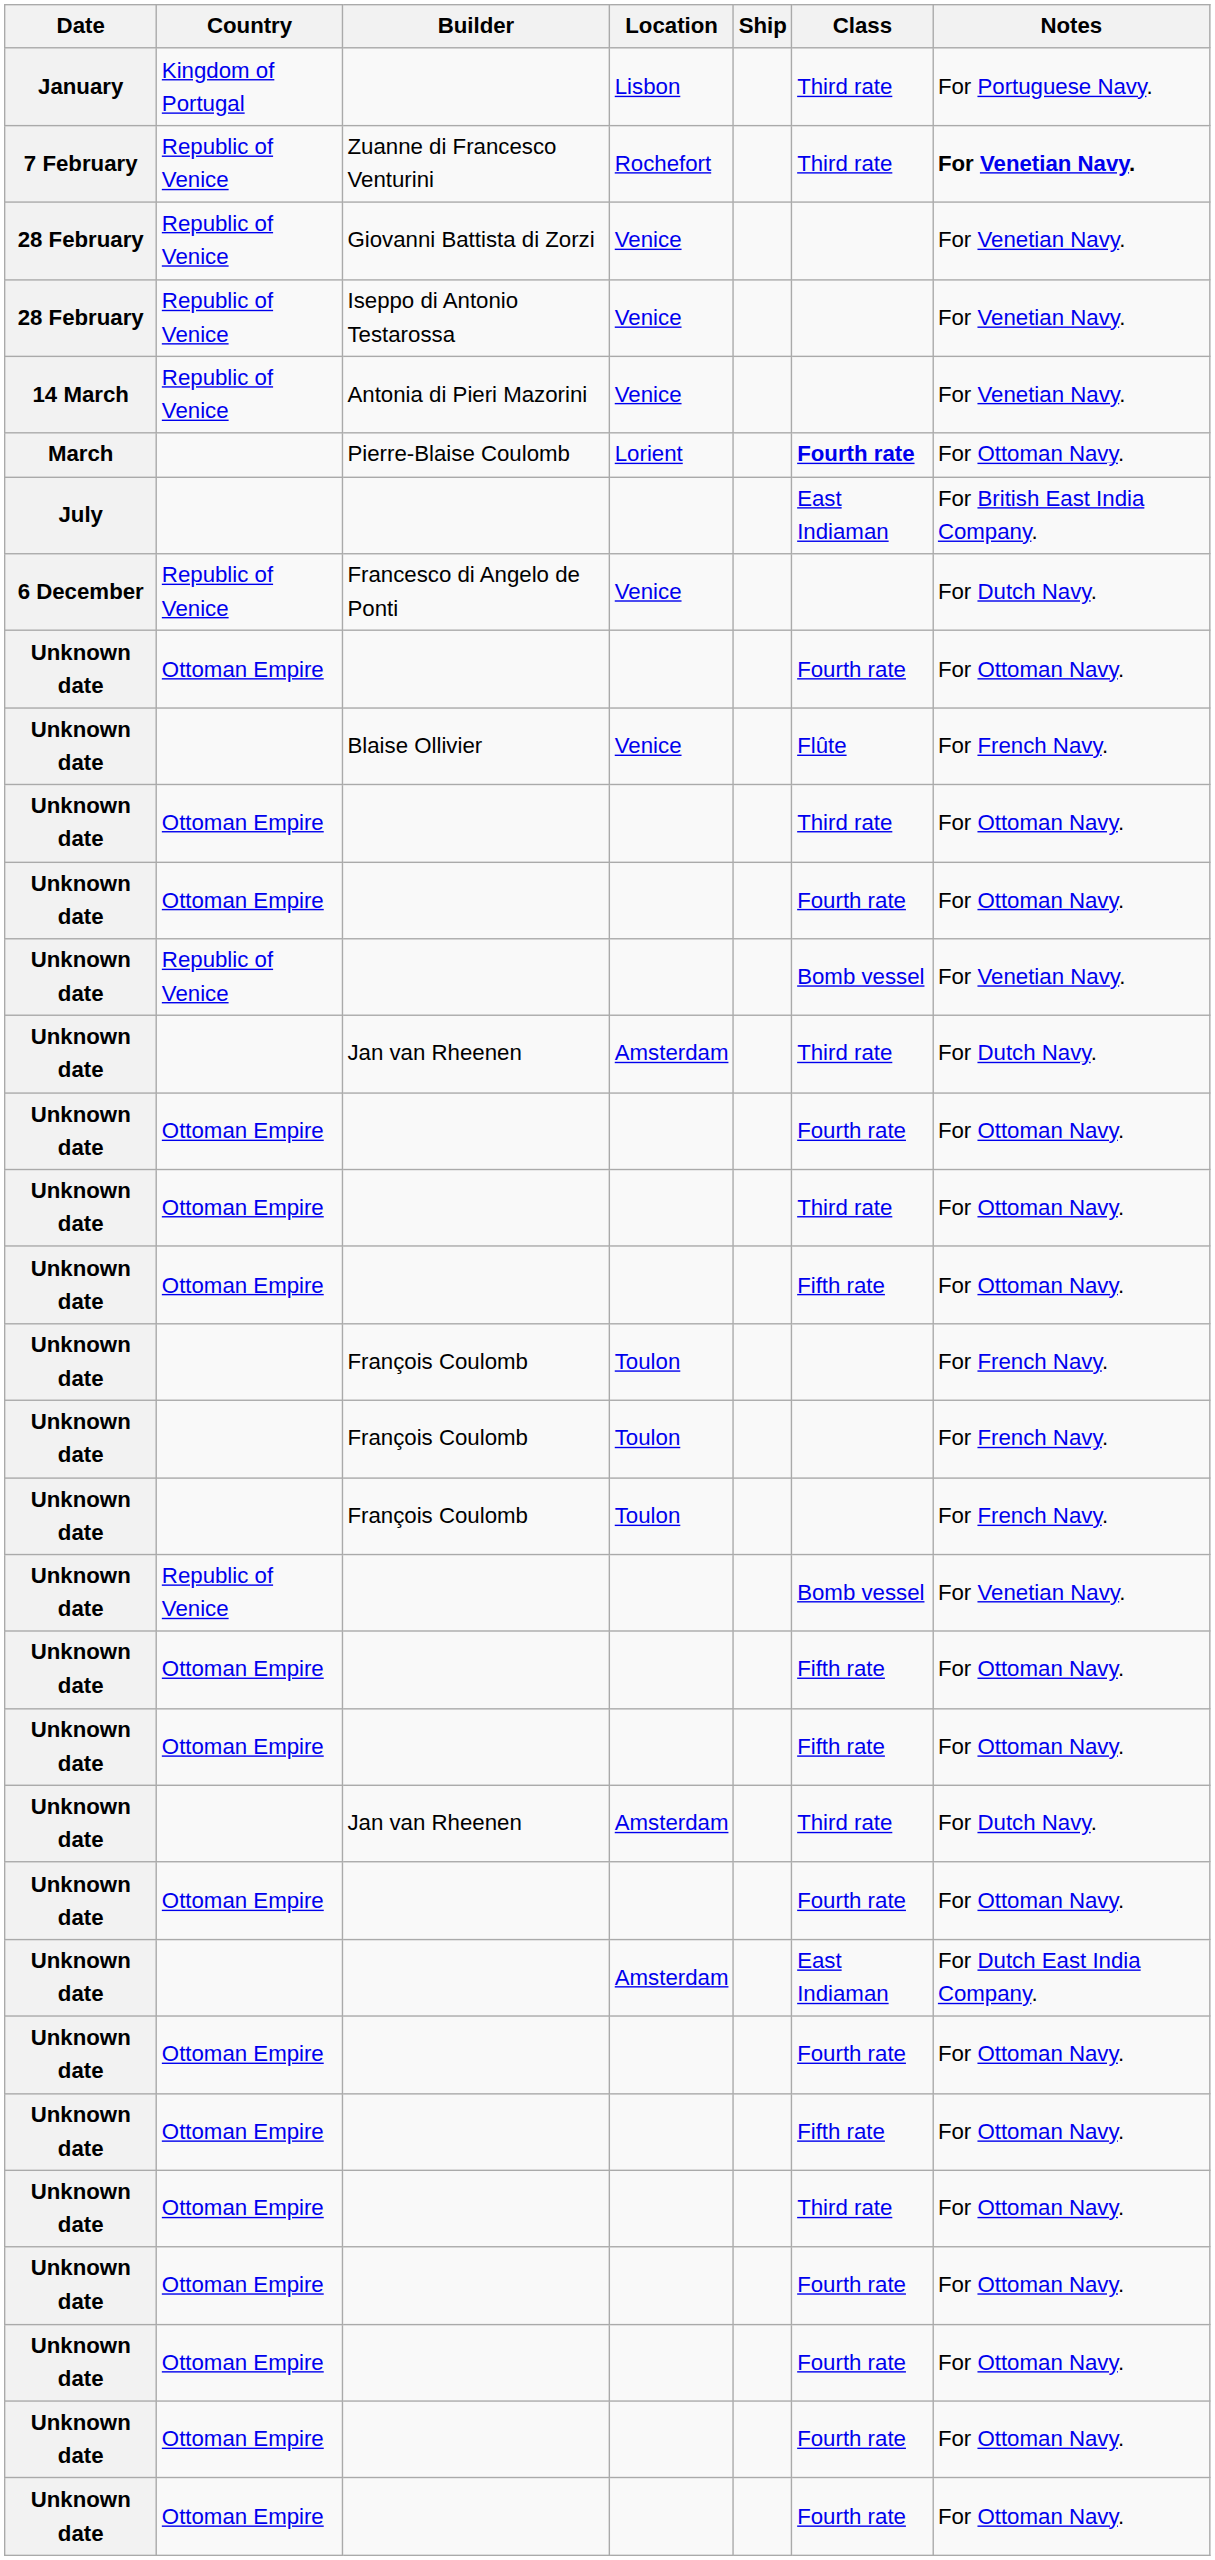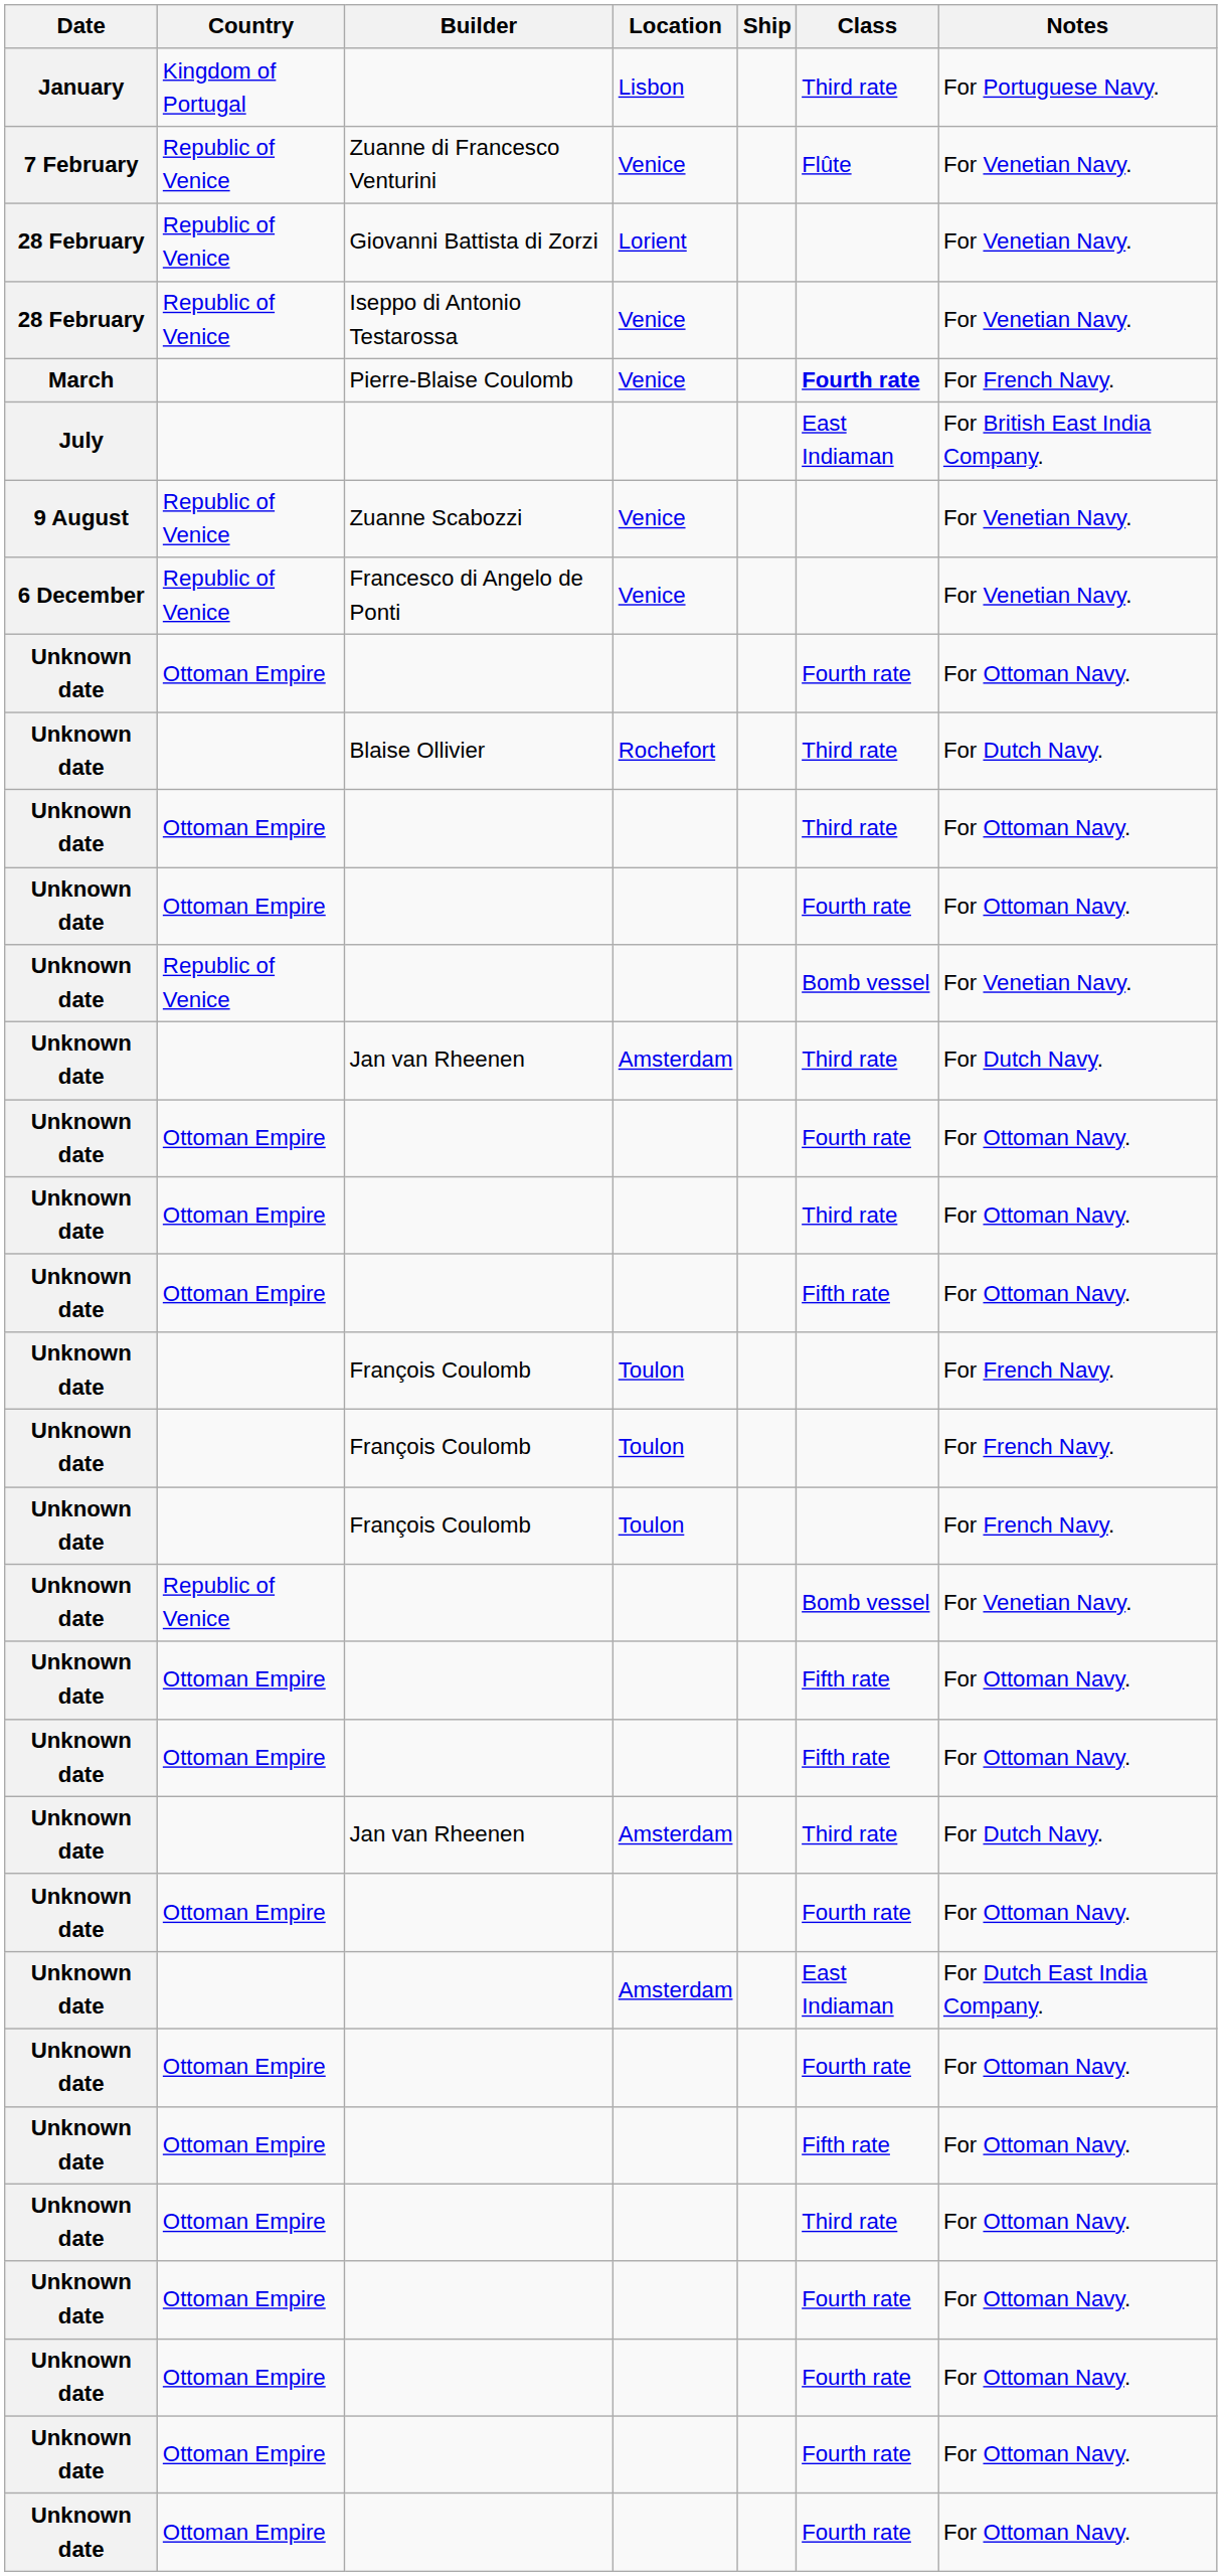 <table class="wikitable sortable" style="font-size:1.00em; line-height:1.5em;">
 <tr>
 <th>Date</th>
 <th>Country</th>
 <th>Builder</th>
 <th>Location</th>
 <th>Ship</th>
 <th>Class</th>
 <th>Notes</th>
 </tr>
 <tr>
 <th>January</th>
 <td> <a href='#'>Kingdom of Portugal</a></td>
 <td></td>
 <td><a href='#'>Lisbon</a></td>
 <td><strong></strong></td>
 <td><a href='#'>Third rate</a></td>
 <td>For <a href='#'>Portuguese Navy</a>.</td>
 </tr>
 <tr ---->
 <th>7 February</th>
 <td> <a href='#'>Republic of Venice</a></td>
 <td>Zuanne di Francesco Venturini</td>
-<td><a href='#'>Rochefort</a></td>
+<td><a href='#'>Venice</a></td>
 <td><strong></strong></td>
-<td><a href='#'>Third rate</a></td>
-<td><strong>For <a href='#'>Venetian Navy</a>.</strong></td>
+<td><a href='#'>Flûte</a></td>
+<td>For <a href='#'>Venetian Navy</a>.</td>
 </tr>
 <tr ---->
 <th>28 February</th>
 <td> <a href='#'>Republic of Venice</a></td>
 <td>Giovanni Battista di Zorzi</td>
-<td><a href='#'>Venice</a></td>
+<td><a href='#'>Lorient</a></td>
 <td><strong></strong></td>
 <td></td>
 <td>For <a href='#'>Venetian Navy</a>.</td>
 </tr>
 <tr ---->
 <th>28 February</th>
 <td> <a href='#'>Republic of Venice</a></td>
 <td>Iseppo di Antonio Testarossa</td>
 <td><a href='#'>Venice</a></td>
 <td><strong></strong></td>
 <td></td>
 <td>For <a href='#'>Venetian Navy</a>.</td>
 </tr>
 <tr ---->
-<th>14 March</th>
-<td> <a href='#'>Republic of Venice</a></td>
-<td>Antonia di Pieri Mazorini</td>
-<td><a href='#'>Venice</a></td>
-<td><strong></strong></td>
-<td></td>
-<td>For <a href='#'>Venetian Navy</a>.</td>
-</tr>
-<tr ---->
 <th>March</th>
 <td></td>
 <td>Pierre-Blaise Coulomb</td>
-<td><a href='#'>Lorient</a></td>
+<td><a href='#'>Venice</a></td>
 <td><strong></strong></td>
 <td><strong><a href='#'>Fourth rate</a></strong></td>
-<td>For <a href='#'>Ottoman Navy</a>.</td>
+<td>For <a href='#'>French Navy</a>.</td>
 </tr>
 <tr ---->
 <th>July</th>
 <td></td>
 <td></td>
 <td></td>
 <td><strong></strong></td>
 <td><a href='#'>East Indiaman</a></td>
 <td>For <a href='#'>British East India Company</a>.</td>
 </tr>
 <tr ---->
+<th>9 August</th>
+<td> <a href='#'>Republic of Venice</a></td>
+<td>Zuanne Scabozzi</td>
+<td><a href='#'>Venice</a></td>
+<td><strong></strong></td>
+<td></td>
+<td>For <a href='#'>Venetian Navy</a>.</td>
+</tr>
+<tr ---->
 <th>6 December</th>
 <td> <a href='#'>Republic of Venice</a></td>
 <td>Francesco di Angelo de Ponti</td>
 <td><a href='#'>Venice</a></td>
 <td><strong></strong></td>
 <td></td>
-<td>For <a href='#'>Dutch Navy</a>.</td>
+<td>For <a href='#'>Venetian Navy</a>.</td>
 </tr>
 <tr ---->
 <th>Unknown date</th>
 <td> <a href='#'>Ottoman Empire</a></td>
 <td></td>
 <td></td>
 <td><strong></strong></td>
 <td><a href='#'>Fourth rate</a></td>
 <td>For <a href='#'>Ottoman Navy</a>.</td>
 </tr>
 <tr ---->
 <th>Unknown date</th>
 <td></td>
 <td>Blaise Ollivier</td>
-<td><a href='#'>Venice</a></td>
+<td><a href='#'>Rochefort</a></td>
 <td><strong></strong></td>
-<td><a href='#'>Flûte</a></td>
-<td>For <a href='#'>French Navy</a>.</td>
+<td><a href='#'>Third rate</a></td>
+<td>For <a href='#'>Dutch Navy</a>.</td>
 </tr>
 <tr ---->
 <th>Unknown date</th>
 <td> <a href='#'>Ottoman Empire</a></td>
 <td></td>
 <td></td>
 <td><strong></strong></td>
 <td><a href='#'>Third rate</a></td>
 <td>For <a href='#'>Ottoman Navy</a>.</td>
 </tr>
 <tr ---->
 <th>Unknown date</th>
 <td> <a href='#'>Ottoman Empire</a></td>
 <td></td>
 <td></td>
 <td><strong></strong></td>
 <td><a href='#'>Fourth rate</a></td>
 <td>For <a href='#'>Ottoman Navy</a>.</td>
 </tr>
 <tr ---->
 <th>Unknown date</th>
 <td> <a href='#'>Republic of Venice</a></td>
 <td></td>
 <td></td>
 <td><strong></strong></td>
 <td><a href='#'>Bomb vessel</a></td>
 <td>For <a href='#'>Venetian Navy</a>.</td>
 </tr>
 <tr ---->
 <th>Unknown date</th>
 <td></td>
 <td>Jan van Rheenen</td>
 <td><a href='#'>Amsterdam</a></td>
 <td><strong></strong></td>
 <td><a href='#'>Third rate</a></td>
 <td>For <a href='#'>Dutch Navy</a>.</td>
 </tr>
 <tr ---->
 <th>Unknown date</th>
 <td> <a href='#'>Ottoman Empire</a></td>
 <td></td>
 <td></td>
 <td><strong></strong></td>
 <td><a href='#'>Fourth rate</a></td>
 <td>For <a href='#'>Ottoman Navy</a>.</td>
 </tr>
 <tr ---->
 <th>Unknown date</th>
 <td> <a href='#'>Ottoman Empire</a></td>
 <td></td>
 <td></td>
 <td><strong></strong></td>
 <td><a href='#'>Third rate</a></td>
 <td>For <a href='#'>Ottoman Navy</a>.</td>
 </tr>
 <tr ---->
 <th>Unknown date</th>
 <td> <a href='#'>Ottoman Empire</a></td>
 <td></td>
 <td></td>
 <td><strong></strong></td>
 <td><a href='#'>Fifth rate</a></td>
 <td>For <a href='#'>Ottoman Navy</a>.</td>
 </tr>
 <tr ---->
 <th>Unknown date</th>
 <td></td>
 <td>François Coulomb</td>
 <td><a href='#'>Toulon</a></td>
 <td><strong></strong></td>
 <td></td>
 <td>For <a href='#'>French Navy</a>.</td>
 </tr>
 <tr ---->
 <th>Unknown date</th>
 <td></td>
 <td>François Coulomb</td>
 <td><a href='#'>Toulon</a></td>
 <td><strong></strong></td>
 <td></td>
 <td>For <a href='#'>French Navy</a>.</td>
 </tr>
 <tr ---->
 <th>Unknown date</th>
 <td></td>
 <td>François Coulomb</td>
 <td><a href='#'>Toulon</a></td>
 <td><strong></strong></td>
 <td></td>
 <td>For <a href='#'>French Navy</a>.</td>
 </tr>
 <tr ---->
 <th>Unknown date</th>
 <td> <a href='#'>Republic of Venice</a></td>
 <td></td>
 <td></td>
 <td><strong></strong></td>
 <td><a href='#'>Bomb vessel</a></td>
 <td>For <a href='#'>Venetian Navy</a>.</td>
 </tr>
 <tr ---->
 <th>Unknown date</th>
 <td> <a href='#'>Ottoman Empire</a></td>
 <td></td>
 <td></td>
 <td><strong></strong></td>
 <td><a href='#'>Fifth rate</a></td>
 <td>For <a href='#'>Ottoman Navy</a>.</td>
 </tr>
 <tr ---->
 <th>Unknown date</th>
 <td> <a href='#'>Ottoman Empire</a></td>
 <td></td>
 <td></td>
 <td><strong></strong></td>
 <td><a href='#'>Fifth rate</a></td>
 <td>For <a href='#'>Ottoman Navy</a>.</td>
 </tr>
 <tr ---->
 <th>Unknown date</th>
 <td></td>
 <td>Jan van Rheenen</td>
 <td><a href='#'>Amsterdam</a></td>
 <td><strong></strong></td>
 <td><a href='#'>Third rate</a></td>
 <td>For <a href='#'>Dutch Navy</a>.</td>
 </tr>
 <tr ---->
 <th>Unknown date</th>
 <td> <a href='#'>Ottoman Empire</a></td>
 <td></td>
 <td></td>
 <td><strong></strong></td>
 <td><a href='#'>Fourth rate</a></td>
 <td>For <a href='#'>Ottoman Navy</a>.</td>
 </tr>
 <tr ---->
 <th>Unknown date</th>
 <td></td>
 <td></td>
 <td><a href='#'>Amsterdam</a></td>
 <td><strong></strong></td>
 <td><a href='#'>East Indiaman</a></td>
 <td>For <a href='#'>Dutch East India Company</a>.</td>
 </tr>
 <tr ---->
 <th>Unknown date</th>
 <td> <a href='#'>Ottoman Empire</a></td>
 <td></td>
 <td></td>
 <td><strong></strong></td>
 <td><a href='#'>Fourth rate</a></td>
 <td>For <a href='#'>Ottoman Navy</a>.</td>
 </tr>
 <tr ---->
 <th>Unknown date</th>
 <td> <a href='#'>Ottoman Empire</a></td>
 <td></td>
 <td></td>
 <td><strong></strong></td>
 <td><a href='#'>Fifth rate</a></td>
 <td>For <a href='#'>Ottoman Navy</a>.</td>
 </tr>
 <tr ---->
 <th>Unknown date</th>
 <td> <a href='#'>Ottoman Empire</a></td>
 <td></td>
 <td></td>
 <td><strong></strong></td>
 <td><a href='#'>Third rate</a></td>
 <td>For <a href='#'>Ottoman Navy</a>.</td>
 </tr>
 <tr ---->
 <th>Unknown date</th>
 <td> <a href='#'>Ottoman Empire</a></td>
 <td></td>
 <td></td>
 <td><strong></strong></td>
 <td><a href='#'>Fourth rate</a></td>
 <td>For <a href='#'>Ottoman Navy</a>.</td>
 </tr>
 <tr ---->
 <th>Unknown date</th>
 <td> <a href='#'>Ottoman Empire</a></td>
 <td></td>
 <td></td>
 <td><strong></strong></td>
 <td><a href='#'>Fourth rate</a></td>
 <td>For <a href='#'>Ottoman Navy</a>.</td>
 </tr>
 <tr ---->
 <th>Unknown date</th>
 <td> <a href='#'>Ottoman Empire</a></td>
 <td></td>
 <td></td>
 <td><strong></strong></td>
 <td><a href='#'>Fourth rate</a></td>
 <td>For <a href='#'>Ottoman Navy</a>.</td>
 </tr>
 <tr ---->
 <th>Unknown date</th>
 <td> <a href='#'>Ottoman Empire</a></td>
 <td></td>
 <td></td>
 <td><strong></strong></td>
 <td><a href='#'>Fourth rate</a></td>
 <td>For <a href='#'>Ottoman Navy</a>.</td>
 </tr>
 </table>
